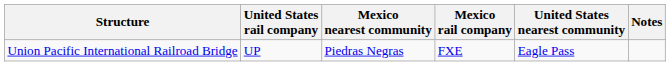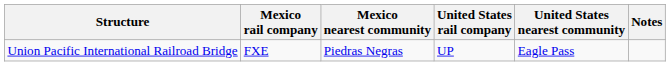 <table class="wikitable">
 <tr>
 <th>Structure</th>
+<th>Mexico<br>rail company</th>
+<th>Mexico<br>nearest community</th>
 <th>United States<br>rail company</th>
-<th>Mexico<br>nearest community</th>
-<th>Mexico<br>rail company</th>
 <th>United States<br>nearest community</th>
 <th>Notes</th>
 </tr>
 <tr>
 <td><a href='#'>Union Pacific International Railroad Bridge</a></td>
+<td><a href='#'>FXE</a></td>
+<td><a href='#'>Piedras Negras</a></td>
 <td><a href='#'>UP</a></td>
-<td><a href='#'>Piedras Negras</a></td>
-<td><a href='#'>FXE</a></td>
 <td><a href='#'>Eagle Pass</a></td>
 <td></td>
 </tr>
 </table>
